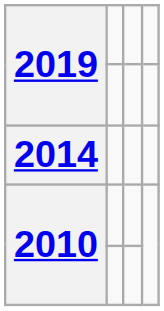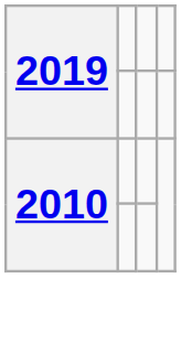 <table class="wikitable">
 <tr>
 <th rowspan="2"><a href='#'>2019</a></th>
 <td><br></td>
 <td><br></td>
 <td><div></div><br><div></div></td>
 </tr>
 <tr>
 <td><br></td>
 <td><br></td>
 <td><div></div><br><div></div></td>
 </tr>
 <tr>
-<th><a href='#'>2014</a></th>
-<td></td>
-<td><br></td>
-<td></td>
-</tr>
-<tr>
 <th rowspan="2"><a href='#'>2010</a></th>
 <td><br></td>
 <td></td>
 </tr>
 <tr>
 <td><br></td>
 <td></td>
 </tr>
 </table>
